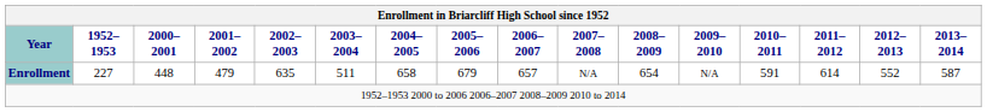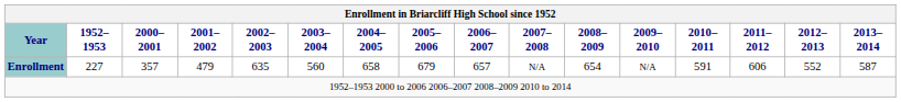 <table class="wikitable" style="font-size:90%; width:70%; border:0; text-align:center; line-height:120%;">
 <tr>
 <th colspan="16" style="text-align:center;font-size:90%;">Enrollment in Briarcliff High School since 1952</th>
 </tr>
 <tr>
 <th style="background:#9cc; color:navy; height:17px;">Year</th>
 <th style="background:#fff; color:navy;">1952–1953</th>
 <th style="background:#fff; color:navy;">2000–2001</th>
 <th style="background:#fff; color:navy;">2001–2002</th>
 <th style="background:#fff; color:navy;">2002–2003</th>
 <th style="background:#fff; color:navy;">2003–2004</th>
 <th style="background:#fff; color:navy;">2004–2005</th>
 <th style="background:#fff; color:navy;">2005–2006</th>
 <th style="background:#fff; color:navy;">2006–2007</th>
 <th style="background:#fff; color:navy;">2007–2008</th>
 <th style="background:#fff; color:navy;">2008–2009</th>
 <th style="background:#fff; color:navy;">2009–2010</th>
 <th style="background:#fff; color:navy;">2010–2011</th>
 <th style="background:#fff; color:navy;">2011–2012</th>
 <th style="background:#fff; color:navy;">2012–2013</th>
 <th style="background:#fff; color:navy;">2013–2014</th>
 </tr>
 <tr style="text-align:center;">
 <th style="background:#9cc; color:navy; height:17px;">Enrollment</th>
 <td style="background:#fff; color:black;">227</td>
-<td style="background:#fff; color:black;">448</td>
+<td style="background:#fff; color:black;">357</td>
 <td style="background:#fff; color:black;">479</td>
 <td style="background:#fff; color:black;">635</td>
-<td style="background:#fff; color:black;">511</td>
+<td style="background:#fff; color:black;">560</td>
 <td style="background:#fff; color:black;">658</td>
 <td style="background:#fff; color:black;">679</td>
 <td style="background:#fff; color:black;">657</td>
 <td style="background:#fff; color:black;"><span><small>N/A</small></span></td>
 <td style="background:#fff; color:black;">654</td>
 <td style="background:#fff; color:black;"><span><small>N/A</small></span></td>
 <td style="background:#fff; color:black;">591</td>
-<td style="background:#fff; color:black;">614</td>
+<td style="background:#fff; color:black;">606</td>
 <td style="background:#fff; color:black;">552</td>
 <td style="background:#fff; color:black;">587</td>
 </tr>
 <tr>
 <td colspan="16" style="text-align:center;"><small>1952–1953  2000 to 2006  2006–2007  2008–2009  2010 to 2014</small></td>
 </tr>
 </table>
